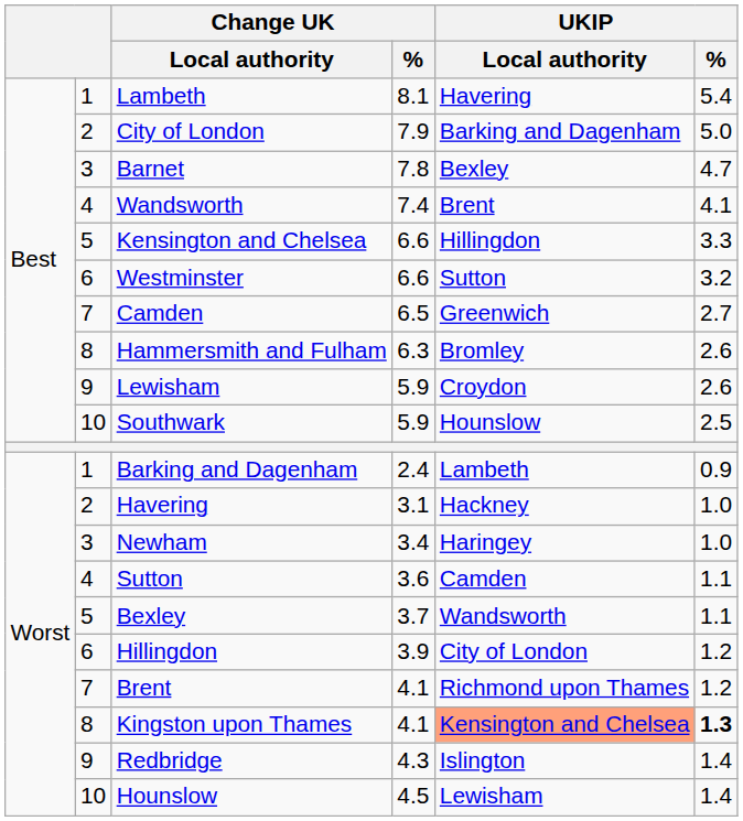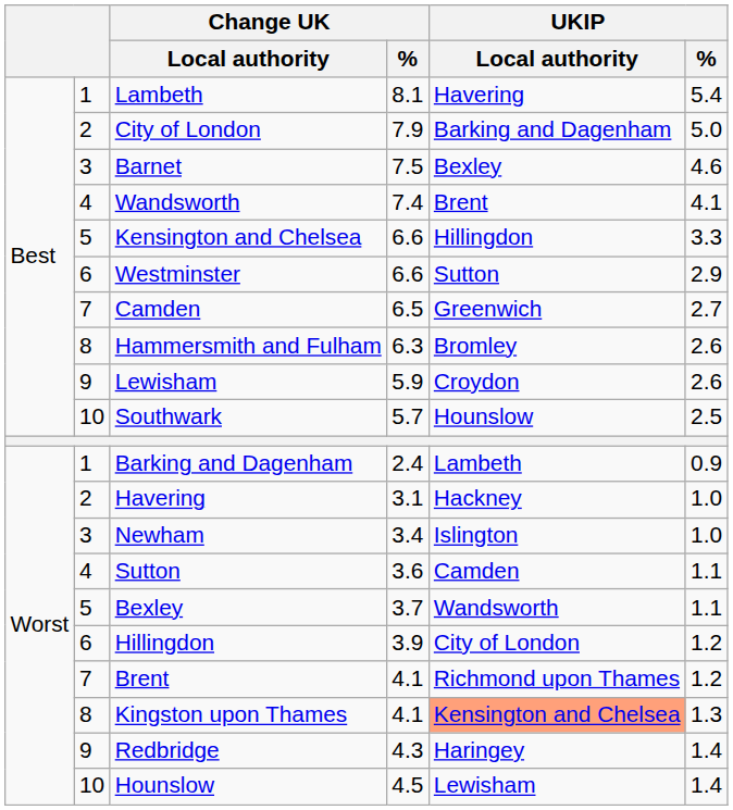 <table class="wikitable">
 <tr>
 <th colspan="2" rowspan="2"></th>
 <th colspan="2">Change UK</th>
 <th colspan="2">UKIP</th>
 </tr>
 <tr>
 <th style="text-align:center;">Local authority</th>
 <th style="text-align:center;">%</th>
 <th>Local authority</th>
 <th>%</th>
 </tr>
 <tr>
 <td rowspan="10">Best</td>
 <td>1</td>
 <td><a href='#'>Lambeth</a></td>
 <td>8.1</td>
 <td><a href='#'>Havering</a></td>
 <td>5.4</td>
 </tr>
 <tr>
 <td>2</td>
 <td><a href='#'>City of London</a></td>
 <td>7.9</td>
 <td><a href='#'>Barking and Dagenham</a></td>
 <td>5.0</td>
 </tr>
 <tr>
 <td>3</td>
 <td><a href='#'>Barnet</a></td>
-<td>7.8</td>
+<td>7.5</td>
 <td><a href='#'>Bexley</a></td>
-<td>4.7</td>
+<td>4.6</td>
 </tr>
 <tr>
 <td>4</td>
 <td><a href='#'>Wandsworth</a></td>
 <td>7.4</td>
 <td><a href='#'>Brent</a></td>
 <td>4.1</td>
 </tr>
 <tr>
 <td>5</td>
 <td><a href='#'>Kensington and Chelsea</a></td>
 <td>6.6</td>
 <td><a href='#'>Hillingdon</a></td>
 <td>3.3</td>
 </tr>
 <tr>
 <td>6</td>
 <td><a href='#'>Westminster</a></td>
 <td>6.6</td>
 <td><a href='#'>Sutton</a></td>
-<td>3.2</td>
+<td>2.9</td>
 </tr>
 <tr>
 <td>7</td>
 <td><a href='#'>Camden</a></td>
 <td>6.5</td>
 <td><a href='#'>Greenwich</a></td>
 <td>2.7</td>
 </tr>
 <tr>
 <td>8</td>
 <td><a href='#'>Hammersmith and Fulham</a></td>
 <td>6.3</td>
 <td><a href='#'>Bromley</a></td>
 <td>2.6</td>
 </tr>
 <tr>
 <td>9</td>
 <td><a href='#'>Lewisham</a></td>
 <td>5.9</td>
 <td><a href='#'>Croydon</a></td>
 <td>2.6</td>
 </tr>
 <tr>
 <td>10</td>
 <td><a href='#'>Southwark</a></td>
-<td>5.9</td>
+<td>5.7</td>
 <td><a href='#'>Hounslow</a></td>
 <td>2.5</td>
 </tr>
 <tr>
 <th colspan="8"></th>
 </tr>
 <tr>
 <td rowspan="10">Worst</td>
 <td>1</td>
 <td><a href='#'>Barking and Dagenham</a></td>
 <td>2.4</td>
 <td><a href='#'>Lambeth</a></td>
 <td>0.9</td>
 </tr>
 <tr>
 <td>2</td>
 <td><a href='#'>Havering</a></td>
 <td>3.1</td>
 <td><a href='#'>Hackney</a></td>
 <td>1.0</td>
 </tr>
 <tr>
 <td>3</td>
 <td><a href='#'>Newham</a></td>
 <td>3.4</td>
-<td><a href='#'>Haringey</a></td>
+<td><a href='#'>Islington</a></td>
 <td>1.0</td>
 </tr>
 <tr>
 <td>4</td>
 <td><a href='#'>Sutton</a></td>
 <td>3.6</td>
 <td><a href='#'>Camden</a></td>
 <td>1.1</td>
 </tr>
 <tr>
 <td>5</td>
 <td><a href='#'>Bexley</a></td>
 <td>3.7</td>
 <td><a href='#'>Wandsworth</a></td>
 <td>1.1</td>
 </tr>
 <tr>
 <td>6</td>
 <td><a href='#'>Hillingdon</a></td>
 <td>3.9</td>
 <td><a href='#'>City of London</a></td>
 <td>1.2</td>
 </tr>
 <tr>
 <td>7</td>
 <td><a href='#'>Brent</a></td>
 <td>4.1</td>
 <td><a href='#'>Richmond upon Thames</a></td>
 <td>1.2</td>
 </tr>
 <tr>
 <td>8</td>
 <td><a href='#'>Kingston upon Thames</a></td>
 <td>4.1</td>
 <td style="background: lightsalmon;"><a href='#'>Kensington and Chelsea</a></td>
-<td><strong>1.3</strong></td>
+<td>1.3</td>
 </tr>
 <tr>
 <td>9</td>
 <td><a href='#'>Redbridge</a></td>
 <td>4.3</td>
-<td><a href='#'>Islington</a></td>
+<td><a href='#'>Haringey</a></td>
 <td>1.4</td>
 </tr>
 <tr>
 <td>10</td>
 <td><a href='#'>Hounslow</a></td>
 <td>4.5</td>
 <td><a href='#'>Lewisham</a></td>
 <td>1.4</td>
 </tr>
 </table>
